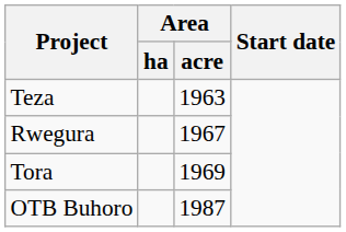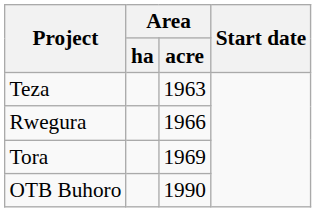 <table class="wikitable sortable">
 <tr>
 <th rowspan=2>Project</th>
 <th colspan=2>Area</th>
 <th rowspan=2>Start date</th>
 </tr>
 <tr>
 <th>ha</th>
 <th>acre</th>
 </tr>
 <tr>
 <td>Teza</td>
 <td></td>
 <td>1963</td>
 </tr>
 <tr>
 <td>Rwegura</td>
 <td></td>
-<td>1967</td>
+<td>1966</td>
 </tr>
 <tr>
 <td>Tora</td>
 <td></td>
 <td>1969</td>
 </tr>
 <tr>
 <td>OTB Buhoro</td>
 <td></td>
-<td>1987</td>
+<td>1990</td>
 </tr>
 </table>
